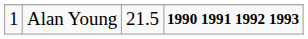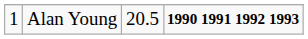 <table class="wikitable">
 <tr>
 </tr>
 <tr>
 <td>1</td>
 <td>Alan Young</td>
-<td>21.5</td>
+<td>20.5</td>
 <td style="font-size:80%;"><strong>1990 1991 1992 1993</strong></td>
 </tr>
 </table>
